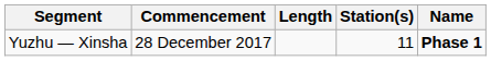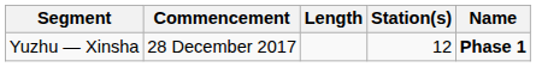 <table class="wikitable" style="border-collapse: collapse; text-align: right;">
 <tr>
 <th>Segment</th>
 <th>Commencement</th>
 <th>Length</th>
 <th>Station(s)</th>
 <th>Name</th>
 </tr>
 <tr>
 <td style="text-align: left;">Yuzhu — Xinsha</td>
 <td>28 December 2017</td>
 <td></td>
-<td>11</td>
+<td>12</td>
 <td style="text-align: left;"><strong>Phase 1</strong></td>
 </tr>
 </table>
